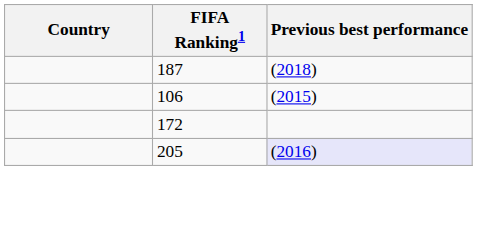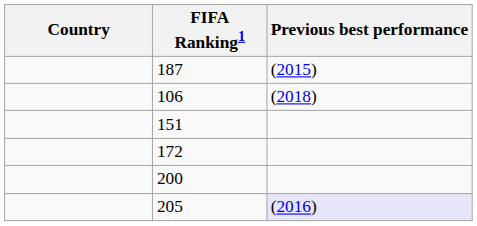 <table class="wikitable sortable">
 <tr>
 <th style="width:130px;">Country</th>
 <th style="width:98px;">FIFA Ranking<sup><a href='#'>1</a></sup></th>
 <th>Previous best performance</th>
 </tr>
 <tr>
 <td></td>
 <td>187</td>
+<td> (<a href='#'>2015</a>)</td>
+</tr>
+<tr>
+<td></td>
+<td>106</td>
 <td> (<a href='#'>2018</a>)</td>
 </tr>
 <tr>
 <td></td>
-<td>106</td>
-<td> (<a href='#'>2015</a>)</td>
+<td>151</td>
+<td></td>
 </tr>
 <tr>
 <td></td>
 <td>172</td>
 <td></td>
 </tr>
 <tr>
 <td></td>
+<td>200</td>
+<td></td>
+</tr>
+<tr>
+<td></td>
 <td>205</td>
 <td style="background: lavender;"> (<a href='#'>2016</a>)</td>
 </tr>
 </table>
